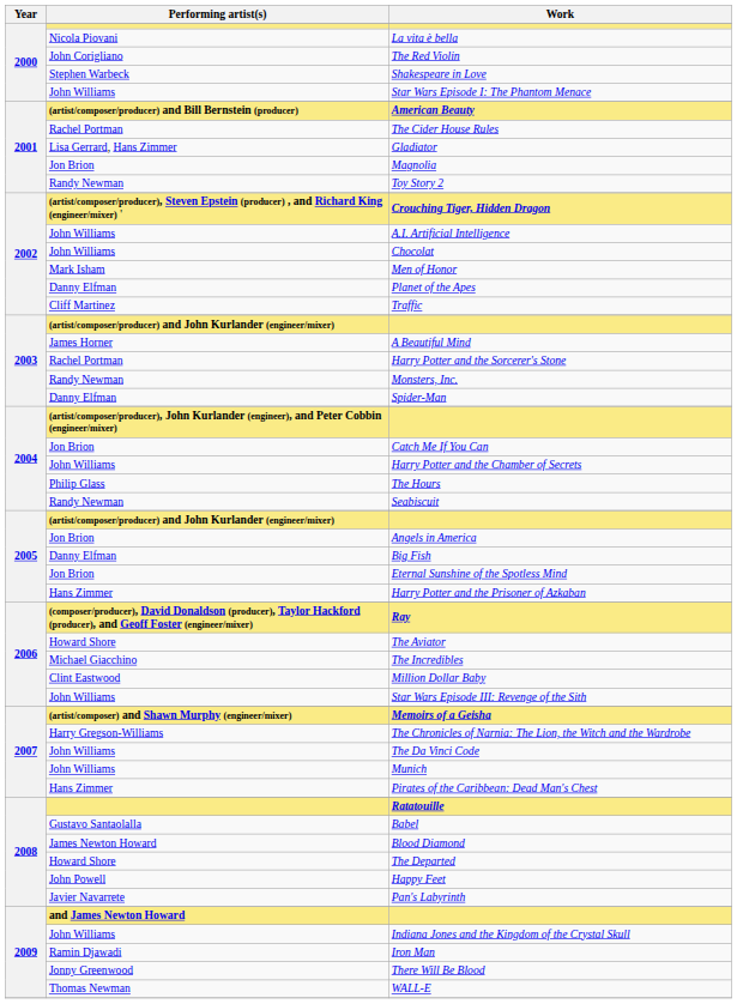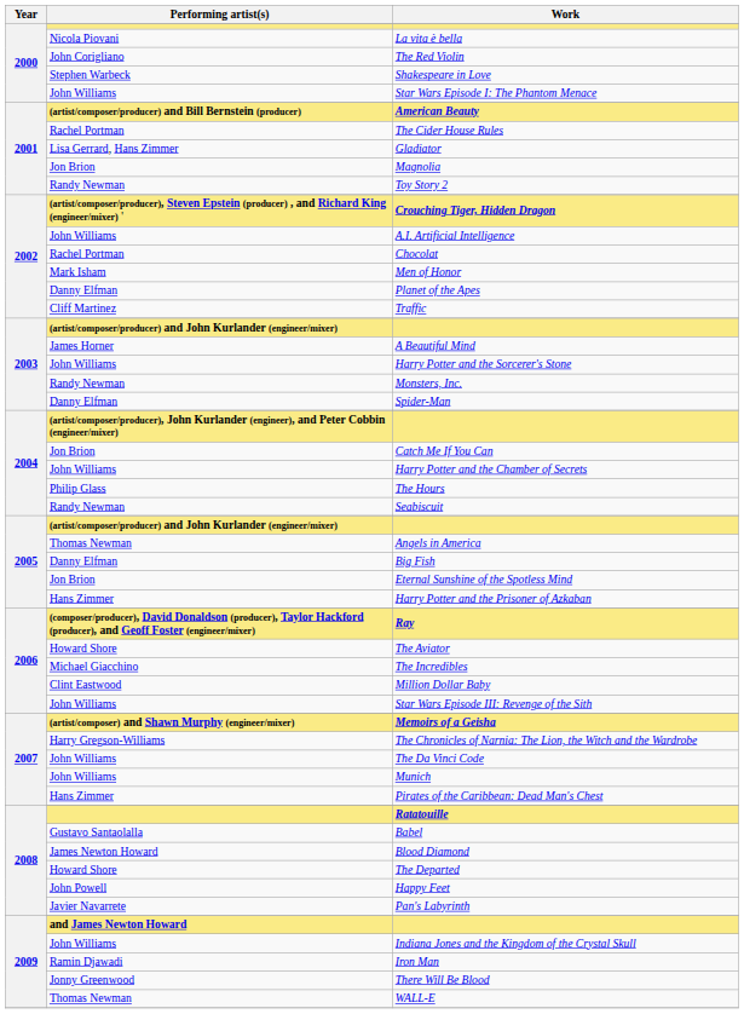 <table class="wikitable" style="width:80%">
 <tr>
 <th width="2%">Year</th>
 <th width="25%">Performing artist(s)</th>
 <th width="25%">Work</th>
 </tr>
 <tr>
 <th scope="row", rowspan=6, style="text-align:center;"><a href='#'>2000</a> <br></th>
 </tr>
 <tr style="background:#FAEB86">
 <td><strong>  </strong></td>
 <td><strong> <em></em> </strong></td>
 </tr>
 <tr>
 <td><a href='#'>Nicola Piovani</a></td>
 <td><em><a href='#'>La vita è bella</a></em></td>
 </tr>
 <tr>
 <td><a href='#'>John Corigliano</a></td>
 <td><em><a href='#'>The Red Violin</a></em></td>
 </tr>
 <tr>
 <td><a href='#'>Stephen Warbeck</a></td>
 <td><em><a href='#'>Shakespeare in Love</a></em></td>
 </tr>
 <tr>
 <td><a href='#'>John Williams</a></td>
 <td><em><a href='#'>Star Wars Episode I: The Phantom Menace</a></em></td>
 </tr>
 <tr>
 <th scope="row", rowspan=6, style="text-align:center;"><a href='#'>2001</a> <br></th>
 </tr>
 <tr style="background:#FAEB86">
 <td><strong>  <small>(artist/composer/producer)</small> and Bill Bernstein <small>(producer)</small></strong></td>
 <td><strong> <em><a href='#'>American Beauty</a></em> </strong></td>
 </tr>
 <tr>
 <td><a href='#'>Rachel Portman</a></td>
 <td><em><a href='#'>The Cider House Rules</a></em></td>
 </tr>
 <tr>
 <td><a href='#'>Lisa Gerrard</a>, <a href='#'>Hans Zimmer</a></td>
 <td><em><a href='#'>Gladiator</a></em></td>
 </tr>
 <tr>
 <td><a href='#'>Jon Brion</a></td>
 <td><em><a href='#'>Magnolia</a></em></td>
 </tr>
 <tr>
 <td><a href='#'>Randy Newman</a></td>
 <td><em><a href='#'>Toy Story 2</a></em></td>
 </tr>
 <tr>
 <th scope="row", rowspan=7, style="text-align:center;"><a href='#'>2002</a> <br></th>
 </tr>
 <tr style="background:#FAEB86">
 <td><strong>  <small>(artist/composer/producer)</small>, <a href='#'>Steven Epstein</a> <small>(producer)</small> , and <a href='#'>Richard King</a> <small>(engineer/mixer)</small> </strong>'</td>
 <td><strong> <em><a href='#'>Crouching Tiger, Hidden Dragon</a></em> </strong></td>
 </tr>
 <tr>
 <td><a href='#'>John Williams</a></td>
 <td><em><a href='#'>A.I. Artificial Intelligence</a></em></td>
 </tr>
 <tr>
-<td><a href='#'>John Williams</a></td>
+<td><a href='#'>Rachel Portman</a></td>
 <td><em><a href='#'>Chocolat</a></em></td>
 </tr>
 <tr>
 <td><a href='#'>Mark Isham</a></td>
 <td><em><a href='#'>Men of Honor</a></em></td>
 </tr>
 <tr>
 <td><a href='#'>Danny Elfman</a></td>
 <td><em><a href='#'>Planet of the Apes</a></em></td>
 </tr>
 <tr>
 <td><a href='#'>Cliff Martinez</a></td>
 <td><em><a href='#'>Traffic</a></em></td>
 </tr>
 <tr>
 <th scope="row", rowspan=6, style="text-align:center;"><a href='#'>2003</a> <br></th>
 </tr>
 <tr style="background:#FAEB86">
 <td><strong>  <small>(artist/composer/producer)</small> and John Kurlander <small>(engineer/mixer)</small> </strong></td>
 <td><strong> <em></em> </strong></td>
 </tr>
 <tr>
 <td><a href='#'>James Horner</a></td>
 <td><em><a href='#'>A Beautiful Mind</a></em></td>
 </tr>
 <tr>
-<td><a href='#'>Rachel Portman</a></td>
+<td><a href='#'>John Williams</a></td>
 <td><em><a href='#'>Harry Potter and the Sorcerer's Stone</a></em></td>
 </tr>
 <tr>
 <td><a href='#'>Randy Newman</a></td>
 <td><em><a href='#'>Monsters, Inc.</a></em></td>
 </tr>
 <tr>
 <td><a href='#'>Danny Elfman</a></td>
 <td><em><a href='#'>Spider-Man</a></em></td>
 </tr>
 <tr>
 <th scope="row", rowspan=6, style="text-align:center;"><a href='#'>2004</a> <br></th>
 </tr>
 <tr style="background:#FAEB86">
 <td><strong>  <small>(artist/composer/producer)</small>, John Kurlander <small>(engineer)</small>, and Peter Cobbin <small>(engineer/mixer)</small> </strong></td>
 <td><strong> <em></em> </strong></td>
 </tr>
 <tr>
 <td><a href='#'>Jon Brion</a></td>
 <td><em><a href='#'>Catch Me If You Can</a></em></td>
 </tr>
 <tr>
 <td><a href='#'>John Williams</a></td>
 <td><em><a href='#'>Harry Potter and the Chamber of Secrets</a></em></td>
 </tr>
 <tr>
 <td><a href='#'>Philip Glass</a></td>
 <td><em><a href='#'>The Hours</a></em></td>
 </tr>
 <tr>
 <td><a href='#'>Randy Newman</a></td>
 <td><em><a href='#'>Seabiscuit</a></em></td>
 </tr>
 <tr>
 <th scope="row", rowspan=6, style="text-align:center;"><a href='#'>2005</a> <br></th>
 </tr>
 <tr style="background:#FAEB86">
 <td><strong>  <small>(artist/composer/producer)</small> and John Kurlander <small>(engineer/mixer)</small> </strong></td>
 <td><strong> <em></em> </strong></td>
 </tr>
 <tr>
-<td><a href='#'>Jon Brion</a></td>
+<td><a href='#'>Thomas Newman</a></td>
 <td><em><a href='#'>Angels in America</a></em></td>
 </tr>
 <tr>
 <td><a href='#'>Danny Elfman</a></td>
 <td><em><a href='#'>Big Fish</a></em></td>
 </tr>
 <tr>
 <td><a href='#'>Jon Brion</a></td>
 <td><em><a href='#'>Eternal Sunshine of the Spotless Mind</a></em></td>
 </tr>
 <tr>
 <td><a href='#'>Hans Zimmer</a></td>
 <td><em><a href='#'>Harry Potter and the Prisoner of Azkaban</a></em></td>
 </tr>
 <tr>
 <th scope="row", rowspan=6, style="text-align:center;"><a href='#'>2006</a> <br></th>
 </tr>
 <tr style="background:#FAEB86">
 <td><strong>  <small>(composer/producer)</small>, <a href='#'>David Donaldson</a> <small>(producer)</small>, <a href='#'>Taylor Hackford</a> <small>(producer)</small>, and <a href='#'>Geoff Foster</a> <small>(engineer/mixer)</small> </strong></td>
 <td><strong> <em><a href='#'>Ray</a></em> </strong></td>
 </tr>
 <tr>
 <td><a href='#'>Howard Shore</a></td>
 <td><em><a href='#'>The Aviator</a></em></td>
 </tr>
 <tr>
 <td><a href='#'>Michael Giacchino</a></td>
 <td><em><a href='#'>The Incredibles</a></em></td>
 </tr>
 <tr>
 <td><a href='#'>Clint Eastwood</a></td>
 <td><em><a href='#'>Million Dollar Baby</a></em></td>
 </tr>
 <tr>
 <td><a href='#'>John Williams</a></td>
 <td><em><a href='#'>Star Wars Episode III: Revenge of the Sith</a></em></td>
 </tr>
 <tr>
 <th scope="row", rowspan=6, style="text-align:center;"><a href='#'>2007</a> <br></th>
 </tr>
 <tr style="background:#FAEB86">
 <td><strong>  <small>(artist/composer)</small> and <a href='#'>Shawn Murphy</a> <small>(engineer/mixer)</small> </strong></td>
 <td><strong> <em><a href='#'>Memoirs of a Geisha</a></em> </strong></td>
 </tr>
 <tr>
 <td><a href='#'>Harry Gregson-Williams</a></td>
 <td><em><a href='#'>The Chronicles of Narnia: The Lion, the Witch and the Wardrobe</a></em></td>
 </tr>
 <tr>
 <td><a href='#'>John Williams</a></td>
 <td><em><a href='#'>The Da Vinci Code</a></em></td>
 </tr>
 <tr>
 <td><a href='#'>John Williams</a></td>
 <td><em><a href='#'>Munich</a></em></td>
 </tr>
 <tr>
 <td><a href='#'>Hans Zimmer</a></td>
 <td><em><a href='#'>Pirates of the Caribbean: Dead Man's Chest</a></em></td>
 </tr>
 <tr>
 <th scope="row", rowspan=7, style="text-align:center;"><a href='#'>2008</a> <br></th>
 </tr>
 <tr style="background:#FAEB86">
 <td><strong>  </strong></td>
 <td><strong> <em><a href='#'>Ratatouille</a></em> </strong></td>
 </tr>
 <tr>
 <td><a href='#'>Gustavo Santaolalla</a></td>
 <td><em><a href='#'>Babel</a></em></td>
 </tr>
 <tr>
 <td><a href='#'>James Newton Howard</a></td>
 <td><em><a href='#'>Blood Diamond</a></em></td>
 </tr>
 <tr>
 <td><a href='#'>Howard Shore</a></td>
 <td><em><a href='#'>The Departed</a></em></td>
 </tr>
 <tr>
 <td><a href='#'>John Powell</a></td>
 <td><em><a href='#'>Happy Feet</a></em></td>
 </tr>
 <tr>
 <td><a href='#'>Javier Navarrete</a></td>
 <td><em><a href='#'>Pan's Labyrinth</a></em></td>
 </tr>
 <tr>
 <th scope="row", rowspan=6, style="text-align:center;"><a href='#'>2009</a> <br></th>
 </tr>
 <tr style="background:#FAEB86">
 <td><strong>  and <a href='#'>James Newton Howard</a> </strong></td>
 <td><strong> <em></em> </strong></td>
 </tr>
 <tr>
 <td><a href='#'>John Williams</a></td>
 <td><em><a href='#'>Indiana Jones and the Kingdom of the Crystal Skull</a></em></td>
 </tr>
 <tr>
 <td><a href='#'>Ramin Djawadi</a></td>
 <td><em><a href='#'>Iron Man</a></em></td>
 </tr>
 <tr>
 <td><a href='#'>Jonny Greenwood</a></td>
 <td><em><a href='#'>There Will Be Blood</a></em></td>
 </tr>
 <tr>
 <td><a href='#'>Thomas Newman</a></td>
 <td><em><a href='#'>WALL-E</a></em></td>
 </tr>
 <tr>
 </tr>
 </table>
